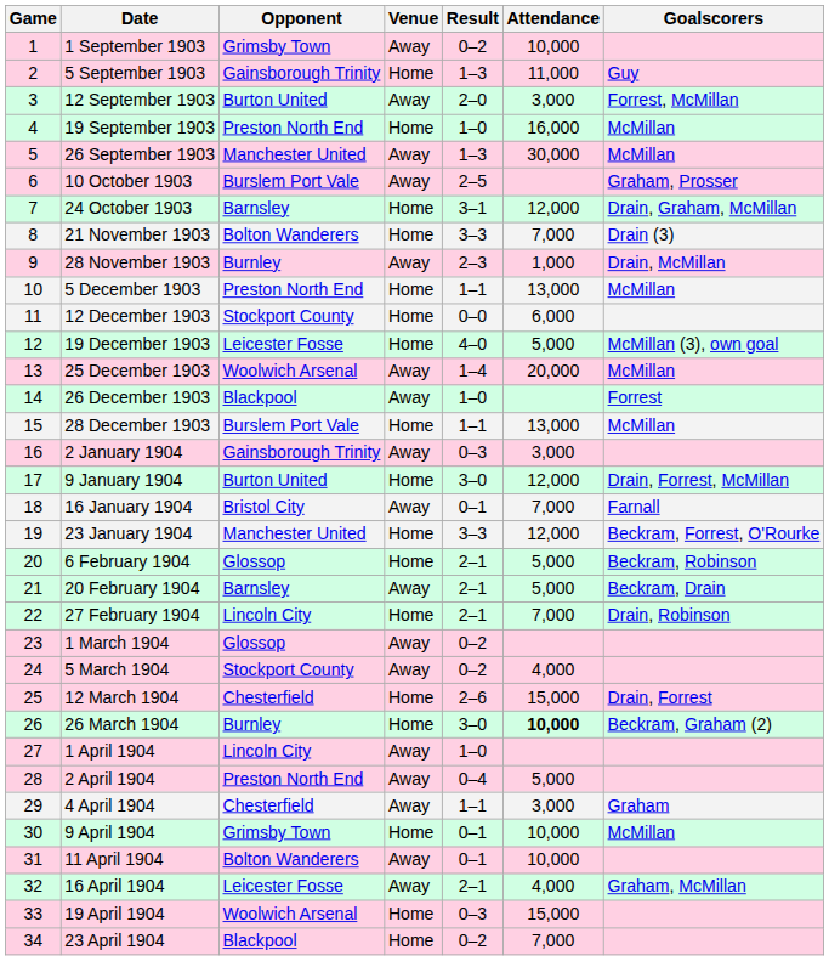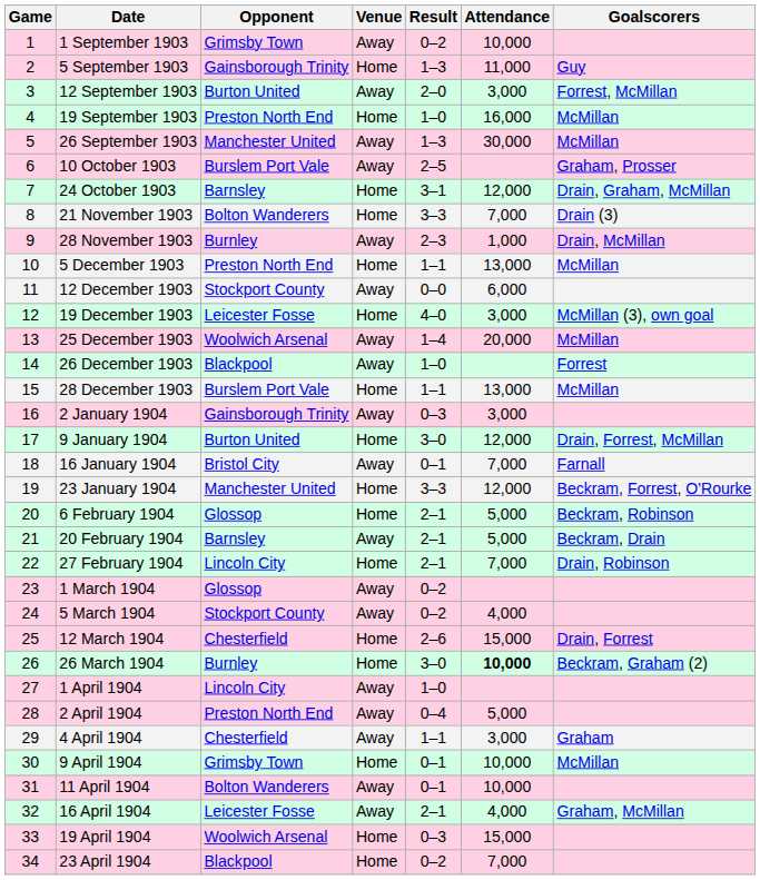 <table class="wikitable">
 <tr>
 <th>Game</th>
 <th>Date</th>
 <th>Opponent</th>
 <th>Venue</th>
 <th>Result</th>
 <th>Attendance</th>
 <th>Goalscorers</th>
 </tr>
 <tr bgcolor="#ffd0e3">
 <td align="center">1</td>
 <td>1 September 1903</td>
 <td><a href='#'>Grimsby Town</a></td>
 <td>Away</td>
 <td align="center">0–2</td>
 <td align="center">10,000</td>
 <td></td>
 </tr>
 <tr bgcolor="#ffd0e3">
 <td align="center">2</td>
 <td>5 September 1903</td>
 <td><a href='#'>Gainsborough Trinity</a></td>
 <td>Home</td>
 <td align="center">1–3</td>
 <td align="center">11,000</td>
 <td><a href='#'>Guy</a></td>
 </tr>
 <tr bgcolor="#d0ffe3">
 <td align="center">3</td>
 <td>12 September 1903</td>
 <td><a href='#'>Burton United</a></td>
 <td>Away</td>
 <td align="center">2–0</td>
 <td align="center">3,000</td>
 <td><a href='#'>Forrest</a>, <a href='#'>McMillan</a></td>
 </tr>
 <tr bgcolor="#d0ffe3">
 <td align="center">4</td>
 <td>19 September 1903</td>
 <td><a href='#'>Preston North End</a></td>
 <td>Home</td>
 <td align="center">1–0</td>
 <td align="center">16,000</td>
 <td><a href='#'>McMillan</a></td>
 </tr>
 <tr bgcolor="#ffd0e3">
 <td align="center">5</td>
 <td>26 September 1903</td>
 <td><a href='#'>Manchester United</a></td>
 <td>Away</td>
 <td align="center">1–3</td>
 <td align="center">30,000</td>
 <td><a href='#'>McMillan</a></td>
 </tr>
 <tr bgcolor="#ffd0e3">
 <td align="center">6</td>
 <td>10 October 1903</td>
 <td><a href='#'>Burslem Port Vale</a></td>
 <td>Away</td>
 <td align="center">2–5</td>
 <td align="center"></td>
 <td><a href='#'>Graham</a>, <a href='#'>Prosser</a></td>
 </tr>
 <tr bgcolor="#d0ffe3">
 <td align="center">7</td>
 <td>24 October 1903</td>
 <td><a href='#'>Barnsley</a></td>
 <td>Home</td>
 <td align="center">3–1</td>
 <td align="center">12,000</td>
 <td><a href='#'>Drain</a>, <a href='#'>Graham</a>, <a href='#'>McMillan</a></td>
 </tr>
 <tr bgcolor="#f3f3f3">
 <td align="center">8</td>
 <td>21 November 1903</td>
 <td><a href='#'>Bolton Wanderers</a></td>
 <td>Home</td>
 <td align="center">3–3</td>
 <td align="center">7,000</td>
 <td><a href='#'>Drain</a> (3)</td>
 </tr>
 <tr bgcolor="#ffd0e3">
 <td align="center">9</td>
 <td>28 November 1903</td>
 <td><a href='#'>Burnley</a></td>
 <td>Away</td>
 <td align="center">2–3</td>
 <td align="center">1,000</td>
 <td><a href='#'>Drain</a>, <a href='#'>McMillan</a></td>
 </tr>
 <tr bgcolor="#f3f3f3">
 <td align="center">10</td>
 <td>5 December 1903</td>
 <td><a href='#'>Preston North End</a></td>
 <td>Home</td>
 <td align="center">1–1</td>
 <td align="center">13,000</td>
 <td><a href='#'>McMillan</a></td>
 </tr>
 <tr bgcolor="#f3f3f3">
 <td align="center">11</td>
 <td>12 December 1903</td>
 <td><a href='#'>Stockport County</a></td>
-<td>Home</td>
+<td>Away</td>
 <td align="center">0–0</td>
 <td align="center">6,000</td>
 <td></td>
 </tr>
 <tr bgcolor="#d0ffe3">
 <td align="center">12</td>
 <td>19 December 1903</td>
 <td><a href='#'>Leicester Fosse</a></td>
 <td>Home</td>
 <td align="center">4–0</td>
-<td align="center">5,000</td>
+<td align="center">3,000</td>
 <td><a href='#'>McMillan</a> (3), <a href='#'>own goal</a></td>
 </tr>
 <tr bgcolor="#ffd0e3">
 <td align="center">13</td>
 <td>25 December 1903</td>
 <td><a href='#'>Woolwich Arsenal</a></td>
 <td>Away</td>
 <td align="center">1–4</td>
 <td align="center">20,000</td>
 <td><a href='#'>McMillan</a></td>
 </tr>
 <tr bgcolor="#d0ffe3">
 <td align="center">14</td>
 <td>26 December 1903</td>
 <td><a href='#'>Blackpool</a></td>
 <td>Away</td>
 <td align="center">1–0</td>
 <td align="center"></td>
 <td><a href='#'>Forrest</a></td>
 </tr>
 <tr bgcolor="#f3f3f3">
 <td align="center">15</td>
 <td>28 December 1903</td>
 <td><a href='#'>Burslem Port Vale</a></td>
 <td>Home</td>
 <td align="center">1–1</td>
 <td align="center">13,000</td>
 <td><a href='#'>McMillan</a></td>
 </tr>
 <tr bgcolor="#ffd0e3">
 <td align="center">16</td>
 <td>2 January 1904</td>
 <td><a href='#'>Gainsborough Trinity</a></td>
 <td>Away</td>
 <td align="center">0–3</td>
 <td align="center">3,000</td>
 <td></td>
 </tr>
 <tr bgcolor="#d0ffe3">
 <td align="center">17</td>
 <td>9 January 1904</td>
 <td><a href='#'>Burton United</a></td>
 <td>Home</td>
 <td align="center">3–0</td>
 <td align="center">12,000</td>
 <td><a href='#'>Drain</a>, <a href='#'>Forrest</a>, <a href='#'>McMillan</a></td>
 </tr>
 <tr bgcolor="#f3f3f3">
 <td align="center">18</td>
 <td>16 January 1904</td>
 <td><a href='#'>Bristol City</a></td>
 <td>Away</td>
 <td align="center">0–1</td>
 <td align="center">7,000</td>
 <td><a href='#'>Farnall</a></td>
 </tr>
 <tr bgcolor="#f3f3f3">
 <td align="center">19</td>
 <td>23 January 1904</td>
 <td><a href='#'>Manchester United</a></td>
 <td>Home</td>
 <td align="center">3–3</td>
 <td align="center">12,000</td>
 <td><a href='#'>Beckram</a>, <a href='#'>Forrest</a>, <a href='#'>O'Rourke</a></td>
 </tr>
 <tr bgcolor="#d0ffe3">
 <td align="center">20</td>
 <td>6 February 1904</td>
 <td><a href='#'>Glossop</a></td>
 <td>Home</td>
 <td align="center">2–1</td>
 <td align="center">5,000</td>
 <td><a href='#'>Beckram</a>, <a href='#'>Robinson</a></td>
 </tr>
 <tr bgcolor="#d0ffe3">
 <td align="center">21</td>
 <td>20 February 1904</td>
 <td><a href='#'>Barnsley</a></td>
 <td>Away</td>
 <td align="center">2–1</td>
 <td align="center">5,000</td>
 <td><a href='#'>Beckram</a>, <a href='#'>Drain</a></td>
 </tr>
 <tr bgcolor="#d0ffe3">
 <td align="center">22</td>
 <td>27 February 1904</td>
 <td><a href='#'>Lincoln City</a></td>
 <td>Home</td>
 <td align="center">2–1</td>
 <td align="center">7,000</td>
 <td><a href='#'>Drain</a>, <a href='#'>Robinson</a></td>
 </tr>
 <tr bgcolor="#ffd0e3">
 <td align="center">23</td>
 <td>1 March 1904</td>
 <td><a href='#'>Glossop</a></td>
 <td>Away</td>
 <td align="center">0–2</td>
 <td align="center"></td>
 <td></td>
 </tr>
 <tr bgcolor="#ffd0e3">
 <td align="center">24</td>
 <td>5 March 1904</td>
 <td><a href='#'>Stockport County</a></td>
 <td>Away</td>
 <td align="center">0–2</td>
 <td align="center">4,000</td>
 <td></td>
 </tr>
 <tr bgcolor="#ffd0e3">
 <td align="center">25</td>
 <td>12 March 1904</td>
 <td><a href='#'>Chesterfield</a></td>
 <td>Home</td>
 <td align="center">2–6</td>
 <td align="center">15,000</td>
 <td><a href='#'>Drain</a>, <a href='#'>Forrest</a></td>
 </tr>
 <tr bgcolor="#d0ffe3">
 <td align="center">26</td>
 <td>26 March 1904</td>
 <td><a href='#'>Burnley</a></td>
 <td>Home</td>
 <td align="center">3–0</td>
 <td align="center"><strong>10,000</strong></td>
 <td><a href='#'>Beckram</a>, <a href='#'>Graham</a> (2)</td>
 </tr>
 <tr bgcolor="#ffd0e3">
 <td align="center">27</td>
 <td>1 April 1904</td>
 <td><a href='#'>Lincoln City</a></td>
 <td>Away</td>
 <td align="center">1–0</td>
 <td align="center"></td>
 <td></td>
 </tr>
 <tr bgcolor="#ffd0e3">
 <td align="center">28</td>
 <td>2 April 1904</td>
 <td><a href='#'>Preston North End</a></td>
 <td>Away</td>
 <td align="center">0–4</td>
 <td align="center">5,000</td>
 <td></td>
 </tr>
 <tr bgcolor="#f3f3f3">
 <td align="center">29</td>
 <td>4 April 1904</td>
 <td><a href='#'>Chesterfield</a></td>
 <td>Away</td>
 <td align="center">1–1</td>
 <td align="center">3,000</td>
 <td><a href='#'>Graham</a></td>
 </tr>
 <tr bgcolor="#d0ffe3">
 <td align="center">30</td>
 <td>9 April 1904</td>
 <td><a href='#'>Grimsby Town</a></td>
 <td>Home</td>
 <td align="center">0–1</td>
 <td align="center">10,000</td>
 <td><a href='#'>McMillan</a></td>
 </tr>
 <tr bgcolor="#ffd0e3">
 <td align="center">31</td>
 <td>11 April 1904</td>
 <td><a href='#'>Bolton Wanderers</a></td>
 <td>Away</td>
 <td align="center">0–1</td>
 <td align="center">10,000</td>
 <td></td>
 </tr>
 <tr bgcolor="#d0ffe3">
 <td align="center">32</td>
 <td>16 April 1904</td>
 <td><a href='#'>Leicester Fosse</a></td>
 <td>Away</td>
 <td align="center">2–1</td>
 <td align="center">4,000</td>
 <td><a href='#'>Graham</a>, <a href='#'>McMillan</a></td>
 </tr>
 <tr bgcolor="#ffd0e3">
 <td align="center">33</td>
 <td>19 April 1904</td>
 <td><a href='#'>Woolwich Arsenal</a></td>
 <td>Home</td>
 <td align="center">0–3</td>
 <td align="center">15,000</td>
 <td></td>
 </tr>
 <tr bgcolor="#ffd0e3">
 <td align="center">34</td>
 <td>23 April 1904</td>
 <td><a href='#'>Blackpool</a></td>
 <td>Home</td>
 <td align="center">0–2</td>
 <td align="center">7,000</td>
 <td></td>
 </tr>
 </table>
